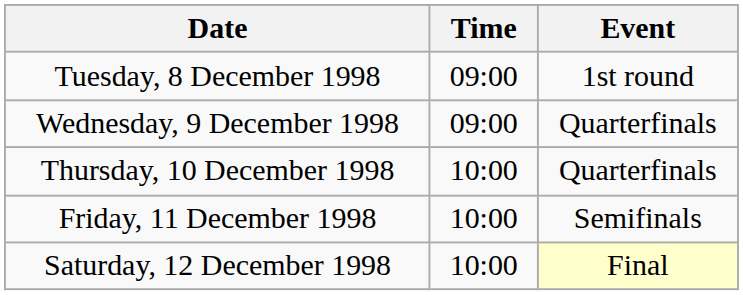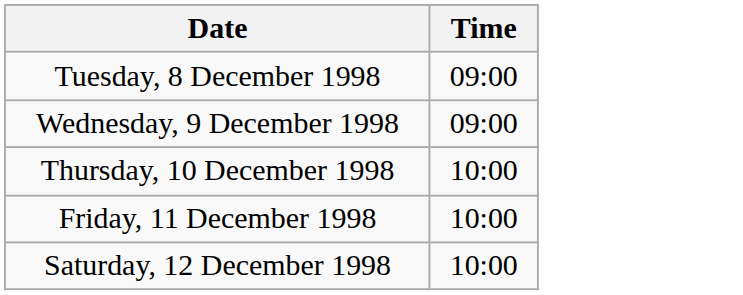 <table class = "wikitable" style="text-align:center;">
 <tr>
 <th width=220>Date</th>
 <th width=50>Time</th>
-<th width=100>Event</th>
 </tr>
 <tr>
 <td>Tuesday, 8 December 1998</td>
 <td>09:00</td>
-<td>1st round</td>
 </tr>
 <tr>
 <td>Wednesday, 9 December 1998</td>
 <td>09:00</td>
-<td>Quarterfinals</td>
 </tr>
 <tr>
 <td>Thursday, 10 December 1998</td>
 <td>10:00</td>
-<td>Quarterfinals</td>
 </tr>
 <tr>
 <td>Friday, 11 December 1998</td>
 <td>10:00</td>
-<td>Semifinals</td>
 </tr>
 <tr>
 <td>Saturday, 12 December 1998</td>
 <td>10:00</td>
-<td bgcolor=ffffcc>Final</td>
 </tr>
 </table>
